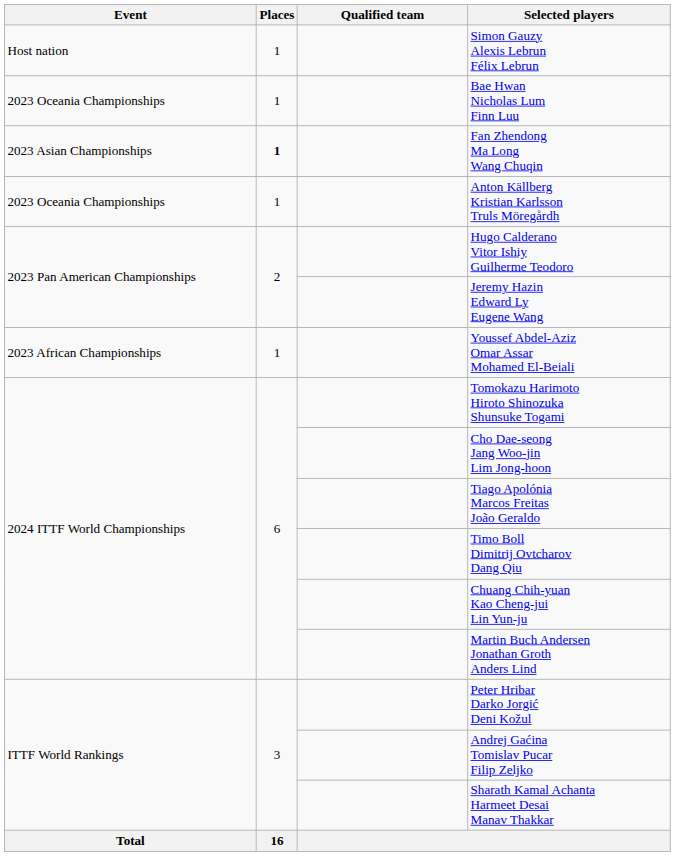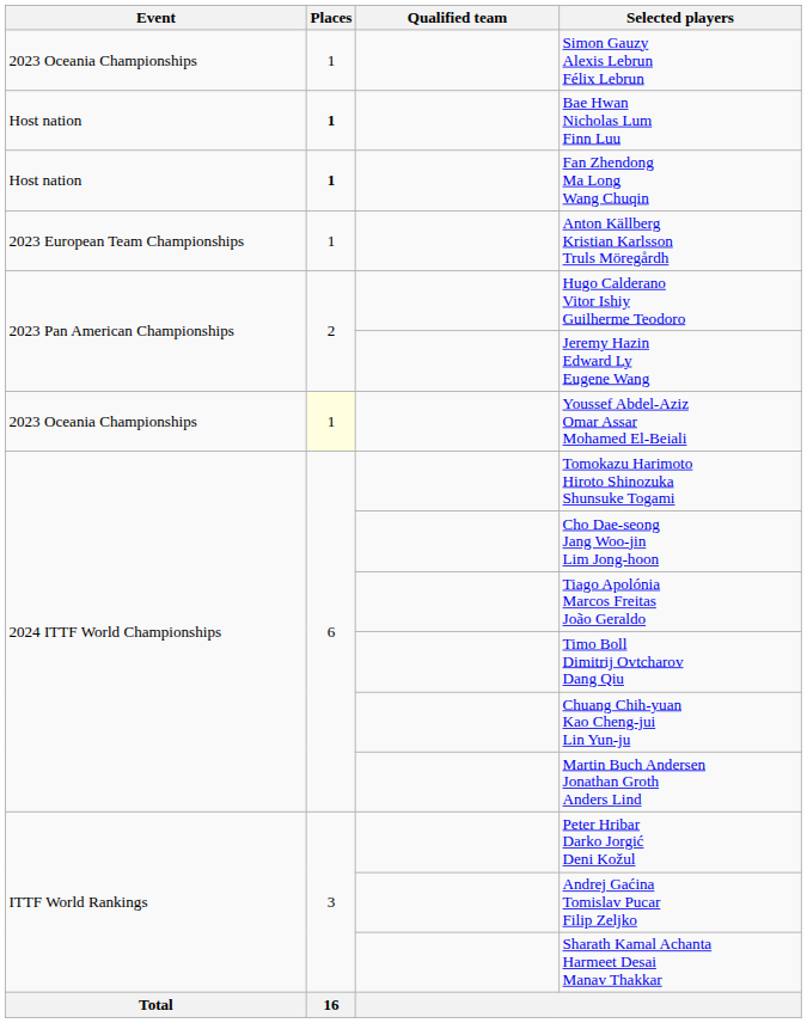 <table class="wikitable" style="text-align:left; font-size:100%">
 <tr>
 <th width=300>Event</th>
 <th>Places</th>
 <th width=200>Qualified team</th>
 <th width=240>Selected players</th>
 </tr>
 <tr>
-<td>Host nation</td>
+<td>2023 Oceania Championships</td>
 <td align=center>1</td>
 <td></td>
 <td><a href='#'>Simon Gauzy</a><br><a href='#'>Alexis Lebrun</a><br><a href='#'>Félix Lebrun</a></td>
 </tr>
 <tr>
-<td>2023 Oceania Championships</td>
-<td align=center>1</td>
+<td>Host nation</td>
+<td align=center><strong>1</strong></td>
 <td></td>
 <td><a href='#'>Bae Hwan</a><br><a href='#'>Nicholas Lum</a><br><a href='#'>Finn Luu</a></td>
 </tr>
 <tr>
-<td>2023 Asian Championships</td>
+<td>Host nation</td>
 <td align=center><strong>1</strong></td>
 <td></td>
 <td><a href='#'>Fan Zhendong</a><br><a href='#'>Ma Long</a><br><a href='#'>Wang Chuqin</a></td>
 </tr>
 <tr>
-<td>2023 Oceania Championships</td>
+<td>2023 European Team Championships</td>
 <td align=center>1</td>
 <td></td>
 <td><a href='#'>Anton Källberg</a><br><a href='#'>Kristian Karlsson</a><br><a href='#'>Truls Möregårdh</a></td>
 </tr>
 <tr>
 <td rowspan=2 nowrap>2023 Pan American Championships</td>
 <td rowspan=2 align=center>2</td>
 <td></td>
 <td><a href='#'>Hugo Calderano</a><br><a href='#'>Vitor Ishiy</a><br><a href='#'>Guilherme Teodoro</a></td>
 </tr>
 <tr>
 <td></td>
 <td><a href='#'>Jeremy Hazin</a><br><a href='#'>Edward Ly</a><br><a href='#'>Eugene Wang</a></td>
 </tr>
 <tr>
-<td>2023 African Championships</td>
-<td align=center>1</td>
+<td>2023 Oceania Championships</td>
+<td align=center style="background: lightyellow;">1</td>
 <td></td>
 <td><a href='#'>Youssef Abdel-Aziz</a><br><a href='#'>Omar Assar</a><br><a href='#'>Mohamed El-Beiali</a></td>
 </tr>
 <tr>
 <td rowspan=6>2024 ITTF World Championships</td>
 <td rowspan=6 align=center>6</td>
 <td></td>
 <td><a href='#'>Tomokazu Harimoto</a><br><a href='#'>Hiroto Shinozuka</a><br><a href='#'>Shunsuke Togami</a></td>
 </tr>
 <tr>
 <td></td>
 <td><a href='#'>Cho Dae-seong</a><br><a href='#'>Jang Woo-jin</a><br><a href='#'>Lim Jong-hoon</a></td>
 </tr>
 <tr>
 <td></td>
 <td><a href='#'>Tiago Apolónia</a><br><a href='#'>Marcos Freitas</a><br><a href='#'>João Geraldo</a></td>
 </tr>
 <tr>
 <td></td>
 <td><a href='#'>Timo Boll</a><br><a href='#'>Dimitrij Ovtcharov</a><br><a href='#'>Dang Qiu</a></td>
 </tr>
 <tr>
 <td></td>
 <td><a href='#'>Chuang Chih-yuan</a><br><a href='#'>Kao Cheng-jui</a><br><a href='#'>Lin Yun-ju</a></td>
 </tr>
 <tr>
 <td></td>
 <td><a href='#'>Martin Buch Andersen</a><br><a href='#'>Jonathan Groth</a><br><a href='#'>Anders Lind</a></td>
 </tr>
 <tr>
 <td rowspan=3>ITTF World Rankings</td>
 <td rowspan=3 align=center>3</td>
 <td></td>
 <td><a href='#'>Peter Hribar</a><br><a href='#'>Darko Jorgić</a><br><a href='#'>Deni Kožul</a></td>
 </tr>
 <tr>
 <td></td>
 <td><a href='#'>Andrej Gaćina</a><br><a href='#'>Tomislav Pucar</a><br><a href='#'>Filip Zeljko</a></td>
 </tr>
 <tr>
 <td></td>
 <td><a href='#'>Sharath Kamal Achanta</a><br><a href='#'>Harmeet Desai</a><br><a href='#'>Manav Thakkar</a></td>
 </tr>
 <tr>
 <th>Total</th>
 <th>16</th>
 <th colspan=2></th>
 </tr>
 </table>
